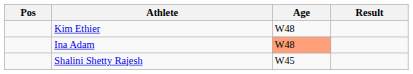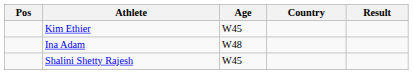 <table class="wikitable"  style="text-align:center; width:50%;">
 <tr>
 <th>Pos</th>
 <th>Athlete</th>
 <th>Age</th>
+<th>Country</th>
 <th>Result</th>
 </tr>
 <tr>
 <td align=center></td>
 <td align=left><a href='#'>Kim Ethier</a></td>
-<td align=left>W48</td>
+<td align=left>W45</td>
+<td align=left></td>
 <td></td>
 </tr>
 <tr>
 <td align=center></td>
 <td align=left><a href='#'>Ina Adam</a></td>
-<td align=left style="background: lightsalmon;">W48</td>
+<td align=left>W48</td>
+<td align=left></td>
 <td></td>
 </tr>
 <tr>
 <td align=center></td>
 <td align=left><a href='#'>Shalini Shetty Rajesh</a></td>
 <td align=left>W45</td>
+<td align=left></td>
 <td></td>
 </tr>
 </table>
